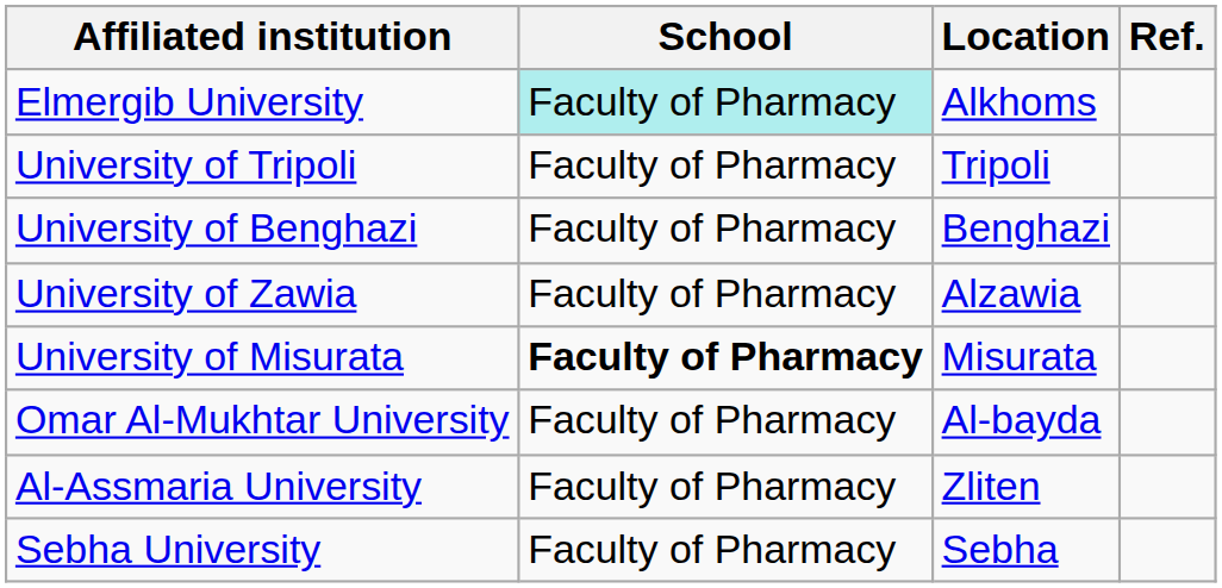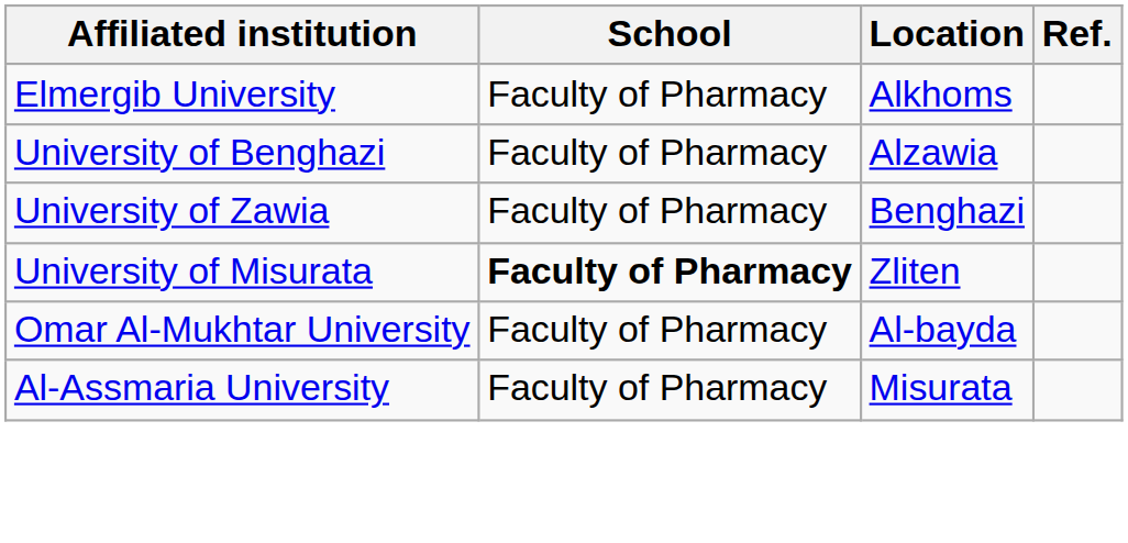 <table class="wikitable sortable">
 <tr>
 <th>Affiliated institution</th>
 <th>School</th>
 <th>Location</th>
 <th>Ref.</th>
 </tr>
 <tr>
 <td><a href='#'>Elmergib University</a></td>
-<td style="background: paleturquoise;">Faculty of Pharmacy</td>
+<td>Faculty of Pharmacy</td>
 <td><a href='#'>Alkhoms</a></td>
-<td></td>
-</tr>
-<tr>
-<td><a href='#'>University of Tripoli</a></td>
-<td>Faculty of Pharmacy</td>
-<td><a href='#'>Tripoli</a></td>
 <td></td>
 </tr>
 <tr>
 <td><a href='#'>University of Benghazi</a></td>
 <td>Faculty of Pharmacy</td>
-<td><a href='#'>Benghazi</a></td>
+<td><a href='#'>Alzawia</a></td>
 <td></td>
 </tr>
 <tr>
 <td><a href='#'>University of Zawia</a></td>
 <td>Faculty of Pharmacy</td>
-<td><a href='#'>Alzawia</a></td>
+<td><a href='#'>Benghazi</a></td>
 <td></td>
 </tr>
 <tr>
 <td><a href='#'>University of Misurata</a></td>
 <td><strong>Faculty of Pharmacy</strong></td>
-<td><a href='#'>Misurata</a></td>
+<td><a href='#'>Zliten</a></td>
 <td></td>
 </tr>
 <tr>
 <td><a href='#'>Omar Al-Mukhtar University</a></td>
 <td>Faculty of Pharmacy</td>
 <td><a href='#'>Al-bayda</a></td>
 <td></td>
 </tr>
 <tr>
 <td><a href='#'>Al-Assmaria University</a></td>
 <td>Faculty of Pharmacy</td>
-<td><a href='#'>Zliten</a></td>
-<td></td>
-</tr>
-<tr>
-<td><a href='#'>Sebha University</a></td>
-<td>Faculty of Pharmacy</td>
-<td><a href='#'>Sebha</a></td>
+<td><a href='#'>Misurata</a></td>
 <td></td>
 </tr>
 </table>
